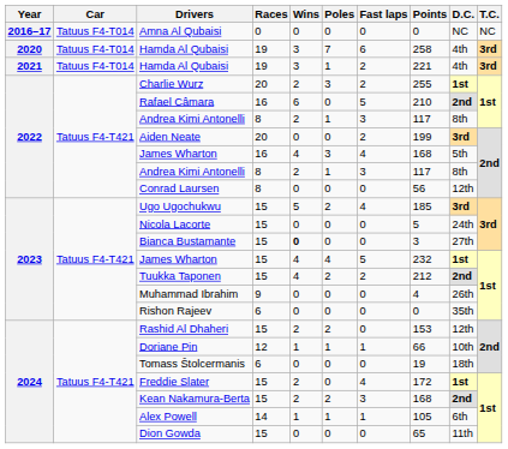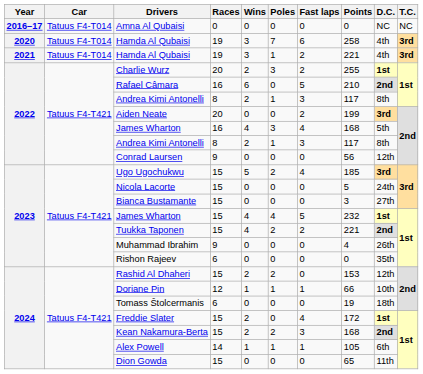 <table class="wikitable" style="font-size:85%">
 <tr>
 <th>Year</th>
 <th>Car</th>
 <th>Drivers</th>
 <th>Races</th>
 <th>Wins</th>
 <th>Poles</th>
 <th>Fast laps</th>
 <th>Points</th>
 <th>D.C.</th>
 <th>T.C.</th>
 </tr>
 <tr>
 <th><a href='#'>2016–17</a></th>
 <td><a href='#'>Tatuus F4-T014</a></td>
 <td> <a href='#'>Amna Al Qubaisi</a></td>
 <td>0</td>
 <td>0</td>
 <td>0</td>
 <td>0</td>
 <td>0</td>
 <td>NC</td>
 <td>NC</td>
 </tr>
 <tr>
 <th><a href='#'>2020</a></th>
 <td><a href='#'>Tatuus F4-T014</a></td>
 <td align="left"> <a href='#'>Hamda Al Qubaisi</a></td>
 <td>19</td>
 <td>3</td>
 <td>7</td>
 <td>6</td>
 <td>258</td>
 <td>4th</td>
 <td style="background:#FFDF9F;"><strong>3rd</strong></td>
 </tr>
 <tr>
 <th><a href='#'>2021</a></th>
 <td><a href='#'>Tatuus F4-T014</a></td>
 <td align="left"> <a href='#'>Hamda Al Qubaisi</a></td>
 <td>19</td>
 <td>3</td>
 <td>1</td>
 <td>2</td>
 <td>221</td>
 <td>4th</td>
 <td style="background:#FFDF9F;"><strong>3rd</strong></td>
 </tr>
 <tr>
 <th rowspan="7"><a href='#'>2022</a></th>
 <td rowspan="7"><a href='#'>Tatuus F4-T421</a></td>
 <td> <a href='#'>Charlie Wurz</a></td>
 <td>20</td>
 <td>2</td>
 <td>3</td>
 <td>2</td>
 <td>255</td>
 <td style="background:#FFFFBF;"><strong>1st</strong></td>
 <td rowspan="3" style="background:#FFFFBF;"><strong>1st</strong></td>
 </tr>
 <tr>
 <td> <a href='#'>Rafael Câmara</a></td>
 <td>16</td>
 <td>6</td>
 <td>0</td>
 <td>5</td>
 <td>210</td>
 <td style="background:#DFDFDF;"><strong>2nd</strong></td>
 </tr>
 <tr>
 <td> <a href='#'>Andrea Kimi Antonelli</a></td>
 <td>8</td>
 <td>2</td>
 <td>1</td>
 <td>3</td>
 <td>117</td>
 <td>8th</td>
 </tr>
 <tr>
 <td> <a href='#'>Aiden Neate</a></td>
 <td>20</td>
 <td>0</td>
 <td>0</td>
 <td>2</td>
 <td>199</td>
 <td style="background:#FFDF9F;"><strong>3rd</strong></td>
 <td rowspan="4" style="background:#DFDFDF;"><strong>2nd</strong></td>
 </tr>
 <tr>
 <td> <a href='#'>James Wharton</a></td>
 <td>16</td>
 <td>4</td>
 <td>3</td>
 <td>4</td>
 <td>168</td>
 <td>5th</td>
 </tr>
 <tr>
 <td> <a href='#'>Andrea Kimi Antonelli</a></td>
 <td>8</td>
 <td>2</td>
 <td>1</td>
 <td>3</td>
 <td>117</td>
 <td>8th</td>
 </tr>
 <tr>
 <td> <a href='#'>Conrad Laursen</a></td>
-<td>8</td>
+<td>9</td>
 <td>0</td>
 <td>0</td>
 <td>0</td>
 <td>56</td>
 <td>12th</td>
 </tr>
 <tr>
 <th rowspan="7"><a href='#'>2023</a></th>
 <td rowspan="7"><a href='#'>Tatuus F4-T421</a></td>
 <td> <a href='#'>Ugo Ugochukwu</a></td>
 <td>15</td>
 <td>5</td>
 <td>2</td>
 <td>4</td>
 <td>185</td>
 <td style="background:#FFDF9F;"><strong>3rd</strong></td>
 <td rowspan="3" style="background:#FFDF9F;"><strong>3rd</strong></td>
 </tr>
 <tr>
 <td> <a href='#'>Nicola Lacorte</a></td>
 <td>15</td>
 <td>0</td>
 <td>0</td>
 <td>0</td>
 <td>5</td>
 <td>24th</td>
 </tr>
 <tr>
 <td> <a href='#'>Bianca Bustamante</a></td>
 <td>15</td>
-<td><strong>0</strong></td>
+<td>0</td>
 <td>0</td>
 <td>0</td>
 <td>3</td>
 <td>27th</td>
 </tr>
 <tr>
 <td> <a href='#'>James Wharton</a></td>
 <td>15</td>
 <td>4</td>
 <td>4</td>
 <td>5</td>
 <td>232</td>
 <td style="background:#FFFFBF;"><strong>1st</strong></td>
 <td rowspan="4" style="background:#FFFFBF;"><strong>1st</strong></td>
 </tr>
 <tr>
 <td> <a href='#'>Tuukka Taponen</a></td>
 <td>15</td>
 <td>4</td>
 <td>2</td>
 <td>2</td>
-<td>212</td>
+<td>221</td>
 <td style="background:#DFDFDF;"><strong>2nd</strong></td>
 </tr>
 <tr>
 <td> Muhammad Ibrahim</td>
 <td>9</td>
 <td>0</td>
 <td>0</td>
 <td>0</td>
 <td>4</td>
 <td>26th</td>
 </tr>
 <tr>
 <td> Rishon Rajeev</td>
 <td>6</td>
 <td>0</td>
 <td>0</td>
 <td>0</td>
 <td>0</td>
 <td>35th</td>
 </tr>
 <tr>
 <th rowspan="7"><a href='#'>2024</a></th>
 <td rowspan="7"><a href='#'>Tatuus F4-T421</a></td>
 <td> <a href='#'>Rashid Al Dhaheri</a></td>
 <td>15</td>
 <td>2</td>
 <td>2</td>
 <td>0</td>
 <td>153</td>
 <td>12th</td>
 <td rowspan="3" style="background:#DFDFDF;"><strong>2nd</strong></td>
 </tr>
 <tr>
 <td> <a href='#'>Doriane Pin</a></td>
 <td>12</td>
 <td>1</td>
 <td>1</td>
 <td>1</td>
 <td>66</td>
 <td>10th</td>
 </tr>
 <tr>
 <td> Tomass Štolcermanis</td>
 <td>6</td>
 <td>0</td>
 <td>0</td>
 <td>0</td>
 <td>19</td>
 <td>18th</td>
 </tr>
 <tr>
 <td> <a href='#'>Freddie Slater</a></td>
 <td>15</td>
 <td>2</td>
 <td>0</td>
 <td>4</td>
 <td>172</td>
 <td style="background:#FFFFBF;"><strong>1st</strong></td>
 <td rowspan="4" style="background:#FFFFBF;"><strong>1st</strong></td>
 </tr>
 <tr>
 <td> <a href='#'>Kean Nakamura-Berta</a></td>
 <td>15</td>
 <td>2</td>
 <td>2</td>
 <td>3</td>
 <td>168</td>
 <td style="background:#DFDFDF;"><strong>2nd</strong></td>
 </tr>
 <tr>
 <td> <a href='#'>Alex Powell</a></td>
 <td>14</td>
 <td>1</td>
 <td>1</td>
 <td>1</td>
 <td>105</td>
 <td>6th</td>
 </tr>
 <tr>
 <td> <a href='#'>Dion Gowda</a></td>
 <td>15</td>
 <td>0</td>
 <td>0</td>
 <td>0</td>
 <td>65</td>
 <td>11th</td>
 </tr>
 </table>
